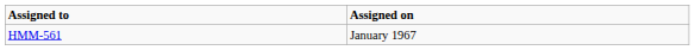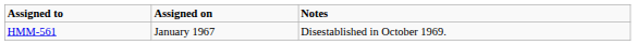 <table class="wikitable" style="width: 70%;">
 <tr>
 <td style="width: 200px;"><strong>Assigned to</strong></td>
 <td style="width: 200px;"><strong>Assigned on</strong></td>
+<td><strong>Notes</strong></td>
 </tr>
 <tr>
 <td><a href='#'>HMM-561</a></td>
 <td>January 1967</td>
+<td>Disestablished in October 1969.</td>
 </tr>
 </table>
